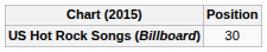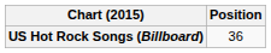 <table class="wikitable plainrowheaders" style="text-align:center">
 <tr>
 <th>Chart (2015)</th>
 <th>Position</th>
 </tr>
 <tr>
 <th scope="row">US Hot Rock Songs (<em>Billboard</em>)</th>
-<td>30</td>
+<td>36</td>
 </tr>
 </table>
